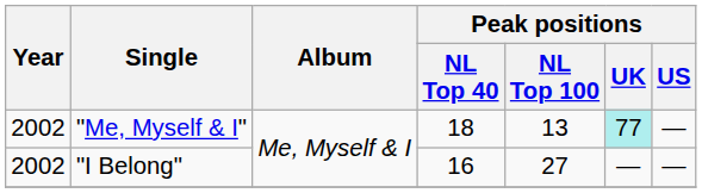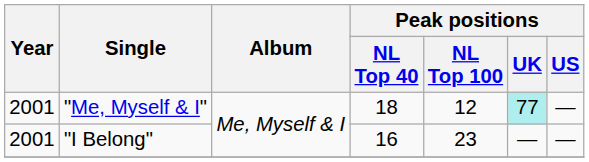 <table class="wikitable">
 <tr>
 <th align="center" rowspan="2">Year</th>
 <th align="center" rowspan="2">Single</th>
 <th align="center" rowspan="2">Album</th>
 <th align="center" colspan="4">Peak positions</th>
 </tr>
 <tr bgcolor="#FFFFFF">
 <th><a href='#'>NL<br>Top 40</a><br></th>
 <th><a href='#'>NL<br>Top 100</a><br></th>
 <th><a href='#'>UK</a><br></th>
 <th><a href='#'>US</a></th>
 </tr>
 <tr>
-<td rowspan="1">2002</td>
+<td rowspan="1">2001</td>
 <td>"<a href='#'>Me, Myself & I</a>"</td>
 <td rowspan="2"><em>Me, Myself & I</em></td>
 <td align="center">18</td>
-<td align="center">13</td>
+<td align="center">12</td>
 <td align="center" style="background: paleturquoise;">77</td>
 <td align="center">—</td>
 </tr>
 <tr>
-<td rowspan="1">2002</td>
+<td rowspan="1">2001</td>
 <td>"I Belong"</td>
 <td align="center">16</td>
-<td align="center">27</td>
+<td align="center">23</td>
 <td align="center">—</td>
 <td align="center">—</td>
 </tr>
 <tr>
 </tr>
 </table>
